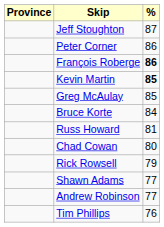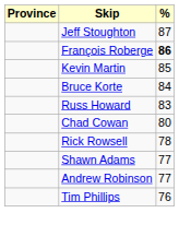 <table class="wikitable">
 <tr>
 <th style="background: #ffffcc;">Province</th>
 <th style="background: #ffffcc;">Skip</th>
 <th style="background: #ffffcc;">%</th>
 </tr>
 <tr>
 <td></td>
 <td><a href='#'>Jeff Stoughton</a></td>
 <td>87</td>
 </tr>
 <tr>
 <td></td>
-<td><a href='#'>Peter Corner</a></td>
-<td>86</td>
-</tr>
-<tr>
-<td></td>
 <td><a href='#'>François Roberge</a></td>
 <td><strong>86</strong></td>
 </tr>
 <tr>
 <td></td>
 <td><a href='#'>Kevin Martin</a></td>
-<td><strong>85</strong></td>
-</tr>
-<tr>
-<td></td>
-<td><a href='#'>Greg McAulay</a></td>
 <td>85</td>
 </tr>
 <tr>
 <td></td>
 <td><a href='#'>Bruce Korte</a></td>
 <td>84</td>
 </tr>
 <tr>
 <td></td>
 <td><a href='#'>Russ Howard</a></td>
-<td>81</td>
+<td>83</td>
 </tr>
 <tr>
 <td></td>
 <td><a href='#'>Chad Cowan</a></td>
 <td>80</td>
 </tr>
 <tr>
 <td></td>
 <td><a href='#'>Rick Rowsell</a></td>
-<td>79</td>
+<td>78</td>
 </tr>
 <tr>
 <td></td>
 <td><a href='#'>Shawn Adams</a></td>
 <td>77</td>
 </tr>
 <tr>
 <td></td>
 <td><a href='#'>Andrew Robinson</a></td>
 <td>77</td>
 </tr>
 <tr>
 <td></td>
 <td><a href='#'>Tim Phillips</a></td>
 <td>76</td>
 </tr>
 </table>
